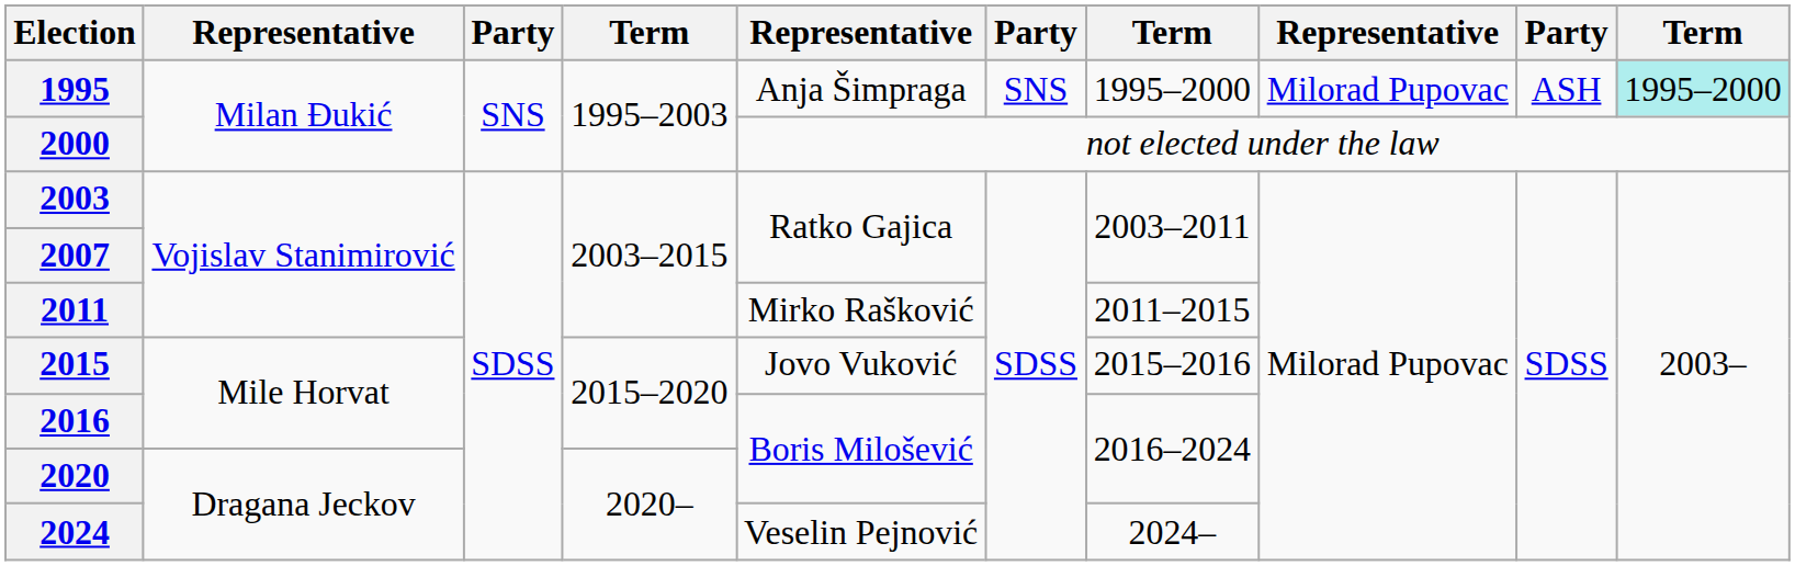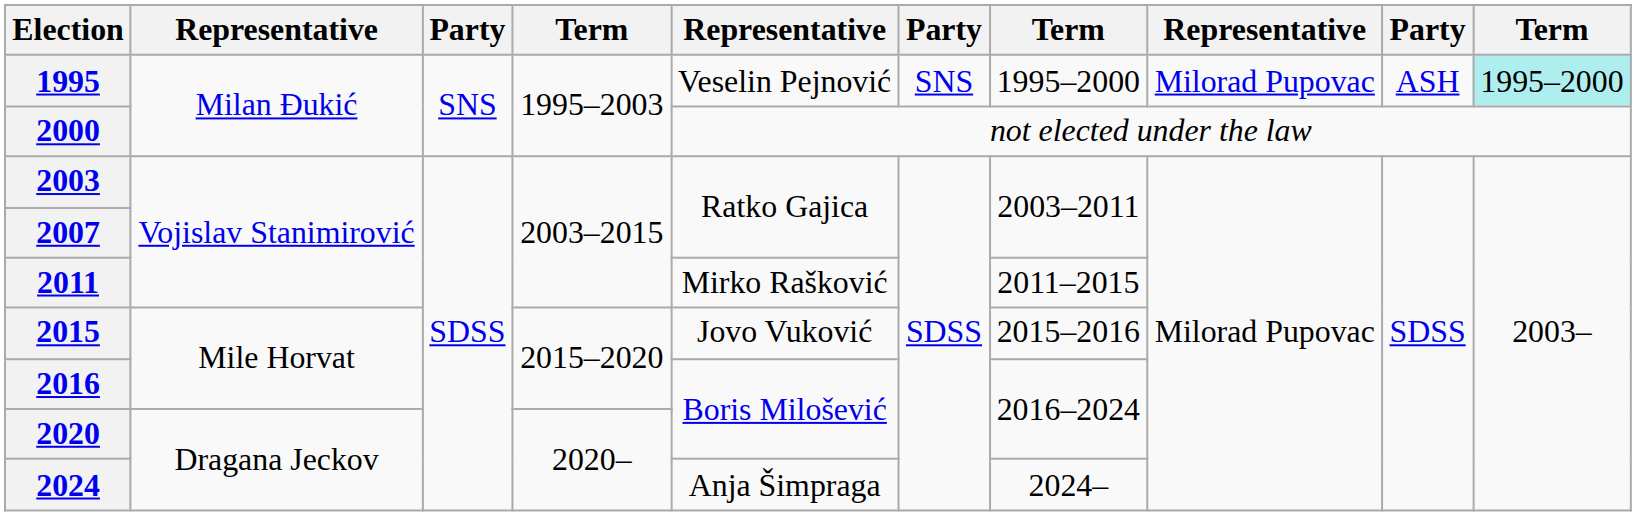 <table class="wikitable" style="text-align:center">
 <tr>
 <th>Election</th>
 <th>Representative</th>
 <th>Party</th>
 <th>Term</th>
 <th>Representative</th>
 <th>Party</th>
 <th>Term</th>
 <th>Representative</th>
 <th>Party</th>
 <th>Term</th>
 </tr>
 <tr>
 <th><a href='#'>1995</a></th>
 <td rowspan="2"><a href='#'>Milan Đukić</a></td>
 <td rowspan="2"><a href='#'>SNS</a></td>
 <td rowspan="2">1995–2003</td>
-<td>Anja Šimpraga</td>
+<td>Veselin Pejnović</td>
 <td><a href='#'>SNS</a></td>
 <td>1995–2000</td>
 <td><a href='#'>Milorad Pupovac</a></td>
 <td><a href='#'>ASH</a></td>
 <td style="background: paleturquoise;">1995–2000</td>
 </tr>
 <tr>
 <th><a href='#'>2000</a></th>
 <td colspan="6"><em>not elected under the law</em></td>
 </tr>
 <tr>
 <th><a href='#'>2003</a></th>
 <td rowspan="3"><a href='#'>Vojislav Stanimirović</a></td>
 <td rowspan="7"><a href='#'>SDSS</a></td>
 <td rowspan="3">2003–2015</td>
 <td rowspan="2">Ratko Gajica</td>
 <td rowspan="7"><a href='#'>SDSS</a></td>
 <td rowspan="2">2003–2011</td>
 <td rowspan="7">Milorad Pupovac</td>
 <td rowspan="7"><a href='#'>SDSS</a></td>
 <td rowspan="7">2003–</td>
 </tr>
 <tr>
 <th><a href='#'>2007</a></th>
 </tr>
 <tr>
 <th><a href='#'>2011</a></th>
 <td>Mirko Rašković</td>
 <td>2011–2015</td>
 </tr>
 <tr>
 <th><a href='#'>2015</a></th>
 <td rowspan="2">Mile Horvat</td>
 <td rowspan="2">2015–2020</td>
 <td>Jovo Vuković</td>
 <td>2015–2016</td>
 </tr>
 <tr>
 <th><a href='#'>2016</a></th>
 <td rowspan="2"><a href='#'>Boris Milošević</a></td>
 <td rowspan="2">2016–2024</td>
 </tr>
 <tr>
 <th><a href='#'>2020</a></th>
 <td rowspan="2">Dragana Jeckov</td>
 <td rowspan="2">2020–</td>
 </tr>
 <tr>
 <th><a href='#'>2024</a></th>
-<td>Veselin Pejnović</td>
+<td>Anja Šimpraga</td>
 <td>2024–</td>
 </tr>
 </table>
